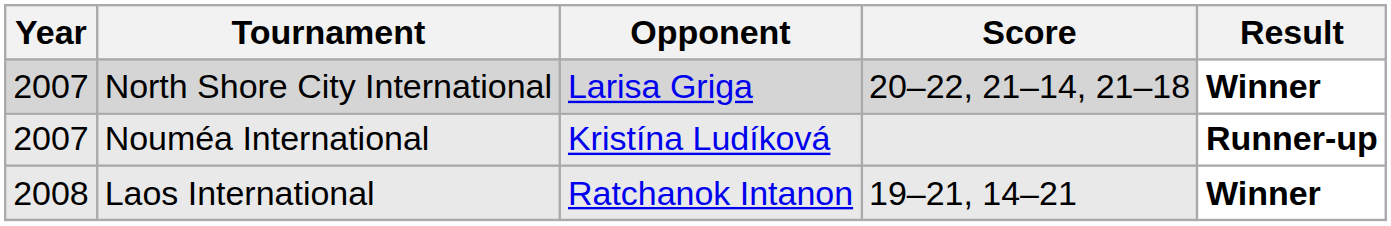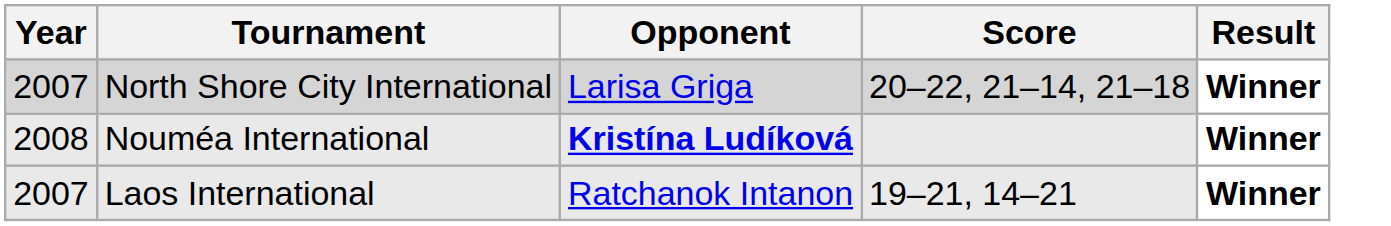 <table class="sortable wikitable" style="font-size: 90%;">
 <tr>
 <th>Year</th>
 <th>Tournament</th>
 <th>Opponent</th>
 <th>Score</th>
 <th>Result</th>
 </tr>
 <tr style="background:#D5D5D5">
 <td align="center">2007</td>
 <td align="left">North Shore City International</td>
 <td align="left"> <a href='#'>Larisa Griga</a></td>
 <td align="left">20–22, 21–14, 21–18</td>
 <td style="text-align:left; background:white"> <strong>Winner</strong></td>
 </tr>
 <tr style="background:#E9E9E9">
-<td align="center">2007</td>
+<td align="center">2008</td>
 <td align="left">Nouméa International</td>
-<td align="left"> <a href='#'>Kristína Ludíková</a></td>
+<td align="left"><strong> <a href='#'>Kristína Ludíková</a></strong></td>
 <td align="left"></td>
-<td style="text-align:left; background:white"> <strong>Runner-up</strong></td>
+<td style="text-align:left; background:white"> <strong>Winner</strong></td>
 </tr>
 <tr style="background:#E9E9E9">
-<td align="center">2008</td>
+<td align="center">2007</td>
 <td align="left">Laos International</td>
 <td align="left"> <a href='#'>Ratchanok Intanon</a></td>
 <td align="left">19–21, 14–21</td>
 <td style="text-align:left; background:white"> <strong>Winner</strong></td>
 </tr>
 </table>
